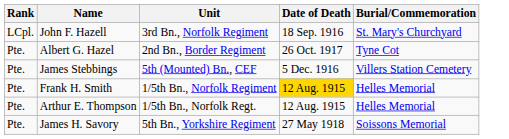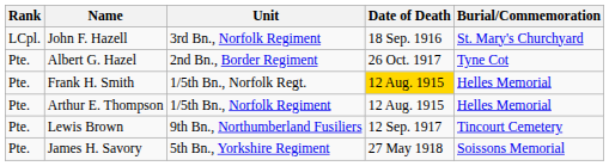 <table class="wikitable">
 <tr>
 <th>Rank</th>
 <th>Name</th>
 <th>Unit</th>
 <th>Date of Death</th>
 <th>Burial/Commemoration</th>
 </tr>
 <tr>
 <td>LCpl.</td>
 <td>John F. Hazell</td>
 <td>3rd Bn., <a href='#'>Norfolk Regiment</a></td>
 <td>18 Sep. 1916</td>
 <td><a href='#'>St. Mary's Churchyard</a></td>
 </tr>
 <tr>
 <td>Pte.</td>
 <td>Albert G. Hazel</td>
 <td>2nd Bn., <a href='#'>Border Regiment</a></td>
 <td>26 Oct. 1917</td>
 <td><a href='#'>Tyne Cot</a></td>
 </tr>
 <tr>
 <td>Pte.</td>
-<td>James Stebbings</td>
-<td><a href='#'>5th (Mounted) Bn.</a>, <a href='#'>CEF</a></td>
-<td>5 Dec. 1916</td>
-<td><a href='#'>Villers Station Cemetery</a></td>
-</tr>
-<tr>
-<td>Pte.</td>
 <td>Frank H. Smith</td>
-<td>1/5th Bn., <a href='#'>Norfolk Regiment</a></td>
+<td>1/5th Bn., Norfolk Regt.</td>
 <td style="background: gold;">12 Aug. 1915</td>
 <td><a href='#'>Helles Memorial</a></td>
 </tr>
 <tr>
 <td>Pte.</td>
 <td>Arthur E. Thompson</td>
-<td>1/5th Bn., Norfolk Regt.</td>
+<td>1/5th Bn., <a href='#'>Norfolk Regiment</a></td>
 <td>12 Aug. 1915</td>
 <td><a href='#'>Helles Memorial</a></td>
+</tr>
+<tr>
+<td>Pte.</td>
+<td>Lewis Brown</td>
+<td>9th Bn., <a href='#'>Northumberland Fusiliers</a></td>
+<td>12 Sep. 1917</td>
+<td><a href='#'>Tincourt Cemetery</a></td>
 </tr>
 <tr>
 <td>Pte.</td>
 <td>James H. Savory</td>
 <td>5th Bn., <a href='#'>Yorkshire Regiment</a></td>
 <td>27 May 1918</td>
 <td><a href='#'>Soissons Memorial</a></td>
 </tr>
 </table>
